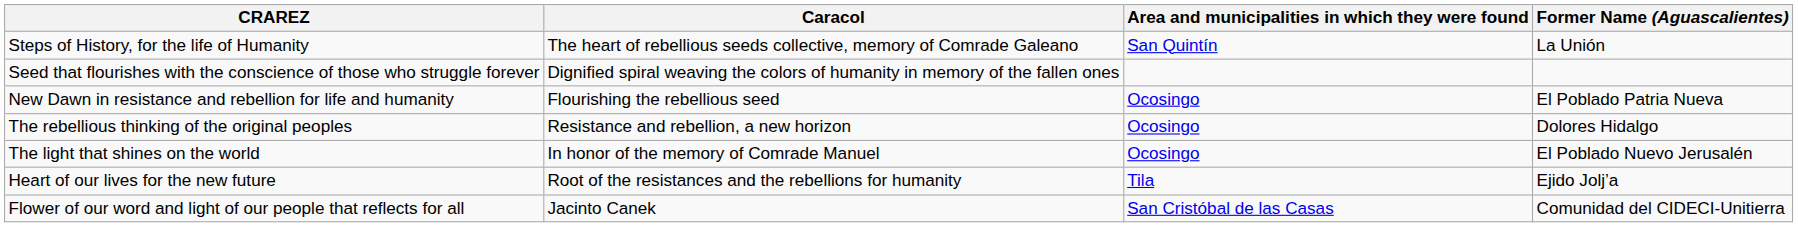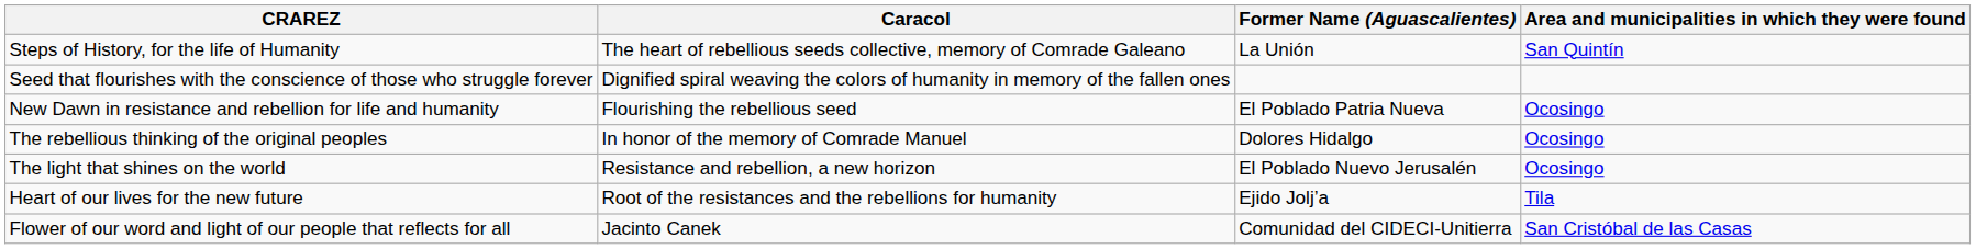 <table class="wikitable">
 <tr>
 <th>CRAREZ</th>
 <th>Caracol</th>
+<th>Former Name <em>(Aguascalientes)</em></th>
 <th>Area and municipalities in which they were found</th>
-<th>Former Name <em>(Aguascalientes)</em></th>
 </tr>
 <tr>
 <td>Steps of History, for the life of Humanity</td>
 <td>The heart of rebellious seeds collective, memory of Comrade Galeano</td>
+<td>La Unión</td>
 <td><a href='#'>San Quintín</a></td>
-<td>La Unión</td>
 </tr>
 <tr>
 <td>Seed that flourishes with the conscience of those who struggle forever</td>
 <td>Dignified spiral weaving the colors of humanity in memory of the fallen ones</td>
 <td></td>
 <td></td>
 </tr>
 <tr>
 <td>New Dawn in resistance and rebellion for life and humanity</td>
 <td>Flourishing the rebellious seed</td>
+<td>El Poblado Patria Nueva</td>
 <td><a href='#'>Ocosingo</a></td>
-<td>El Poblado Patria Nueva</td>
 </tr>
 <tr>
 <td>The rebellious thinking of the original peoples</td>
-<td>Resistance and rebellion, a new horizon</td>
+<td>In honor of the memory of Comrade Manuel</td>
+<td>Dolores Hidalgo</td>
 <td><a href='#'>Ocosingo</a></td>
-<td>Dolores Hidalgo</td>
 </tr>
 <tr>
 <td>The light that shines on the world</td>
-<td>In honor of the memory of Comrade Manuel</td>
+<td>Resistance and rebellion, a new horizon</td>
+<td>El Poblado Nuevo Jerusalén</td>
 <td><a href='#'>Ocosingo</a></td>
-<td>El Poblado Nuevo Jerusalén</td>
 </tr>
 <tr>
 <td>Heart of our lives for the new future</td>
 <td>Root of the resistances and the rebellions for humanity</td>
+<td>Ejido Jolj’a</td>
 <td><a href='#'>Tila</a></td>
-<td>Ejido Jolj’a</td>
 </tr>
 <tr>
 <td>Flower of our word and light of our people that reflects for all</td>
 <td>Jacinto Canek</td>
+<td>Comunidad del CIDECI-Unitierra</td>
 <td><a href='#'>San Cristóbal de las Casas</a></td>
-<td>Comunidad del CIDECI-Unitierra</td>
 </tr>
 </table>
